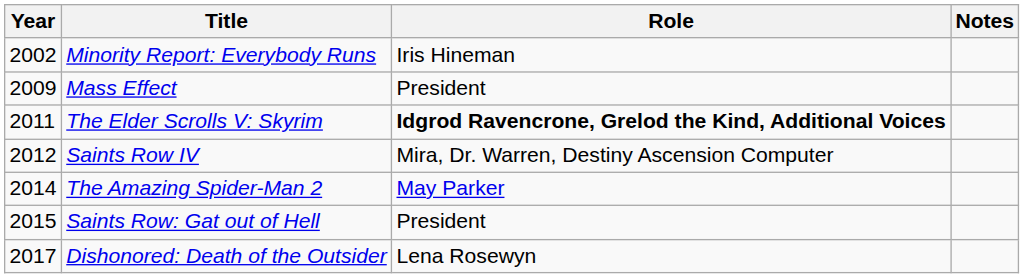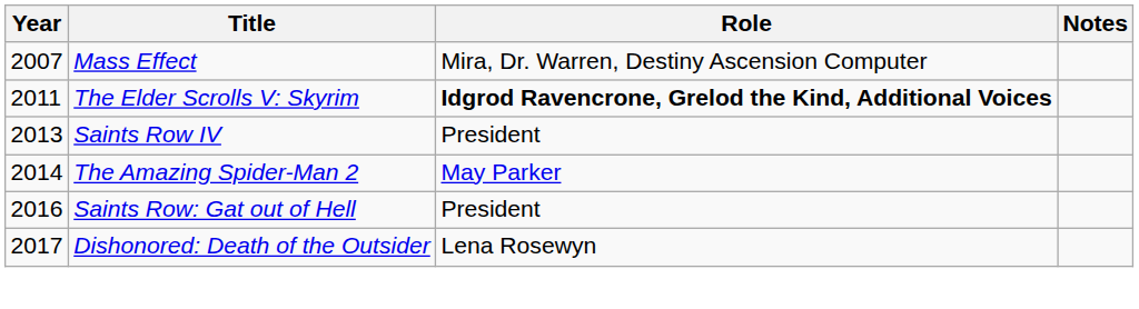 <table class="wikitable sortable">
 <tr>
 <th>Year</th>
 <th>Title</th>
 <th>Role</th>
 <th>Notes</th>
 </tr>
 <tr>
-<td>2002</td>
-<td><em><a href='#'>Minority Report: Everybody Runs</a></em></td>
-<td>Iris Hineman</td>
-<td></td>
-</tr>
-<tr>
-<td>2009</td>
+<td>2007</td>
 <td><em><a href='#'>Mass Effect</a></em></td>
-<td>President</td>
+<td>Mira, Dr. Warren, Destiny Ascension Computer</td>
 <td></td>
 </tr>
 <tr>
 <td>2011</td>
 <td><em><a href='#'>The Elder Scrolls V: Skyrim</a></em></td>
 <td><strong>Idgrod Ravencrone, Grelod the Kind, Additional Voices</strong></td>
 <td></td>
 </tr>
 <tr>
-<td>2012</td>
+<td>2013</td>
 <td><em><a href='#'>Saints Row IV</a></em></td>
-<td>Mira, Dr. Warren, Destiny Ascension Computer</td>
+<td>President</td>
 <td></td>
 </tr>
 <tr>
 <td>2014</td>
 <td><em><a href='#'>The Amazing Spider-Man 2</a></em></td>
 <td><a href='#'>May Parker</a></td>
 <td></td>
 </tr>
 <tr>
-<td>2015</td>
+<td>2016</td>
 <td><em><a href='#'>Saints Row: Gat out of Hell</a></em></td>
 <td>President</td>
 <td></td>
 </tr>
 <tr>
 <td>2017</td>
 <td><em><a href='#'>Dishonored: Death of the Outsider</a></em></td>
 <td>Lena Rosewyn</td>
 <td></td>
 </tr>
 </table>
